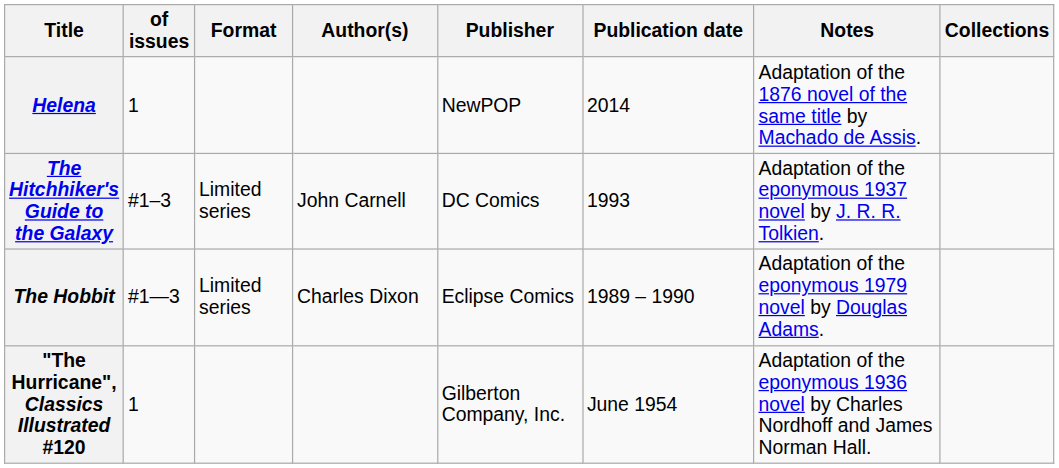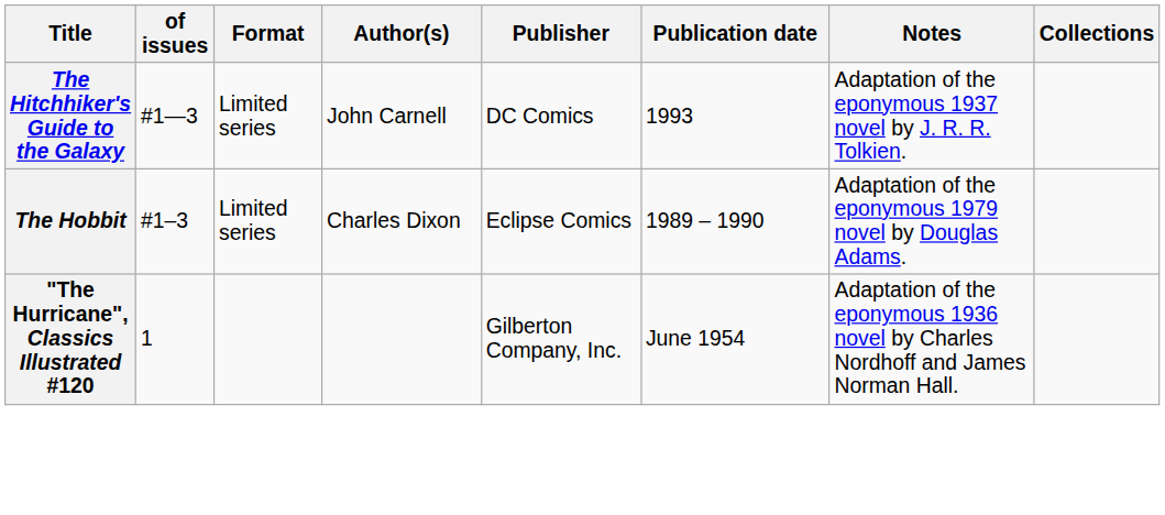 <table class="wikitable">
 <tr>
 <th>Title</th>
 <th style="width:40pt"> of issues</th>
 <th style="width:75pt">Format</th>
 <th style="width:125pt">Author(s)</th>
 <th style="width:125pt">Publisher</th>
 <th style="width:150pt">Publication date</th>
 <th style="width:175pt">Notes</th>
 <th>Collections</th>
 </tr>
 <tr>
-<th><em><a href='#'>Helena</a></em></th>
-<td>1</td>
-<td></td>
-<td></td>
-<td>NewPOP</td>
-<td>2014</td>
-<td>Adaptation of the <a href='#'>1876 novel of the same title</a> by <a href='#'>Machado de Assis</a>.</td>
-<td></td>
-</tr>
-<tr>
 <th><em><a href='#'>The Hitchhiker's Guide to the Galaxy</a></em></th>
-<td>#1–3</td>
+<td>#1—3</td>
 <td>Limited series</td>
 <td>John Carnell</td>
 <td>DC Comics</td>
 <td>1993</td>
 <td>Adaptation of the <a href='#'>eponymous 1937 novel</a> by <a href='#'>J. R. R. Tolkien</a>.</td>
 <td></td>
 </tr>
 <tr>
 <th><em>The Hobbit</em></th>
-<td>#1—3</td>
+<td>#1–3</td>
 <td>Limited series</td>
 <td>Charles Dixon</td>
 <td>Eclipse Comics</td>
 <td>1989 – 1990</td>
 <td>Adaptation of the <a href='#'>eponymous 1979 novel</a> by <a href='#'>Douglas Adams</a>.</td>
 <td></td>
 </tr>
 <tr>
 <th>"The Hurricane", <em>Classics Illustrated</em> #120</th>
 <td>1</td>
 <td></td>
 <td></td>
 <td>Gilberton Company, Inc.</td>
 <td>June 1954</td>
 <td>Adaptation of the <a href='#'>eponymous 1936 novel</a> by Charles Nordhoff and James Norman Hall.</td>
 <td></td>
 </tr>
 </table>
